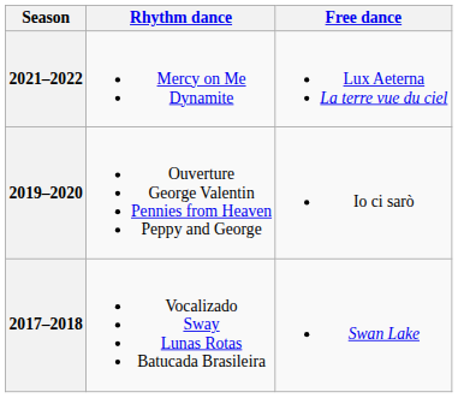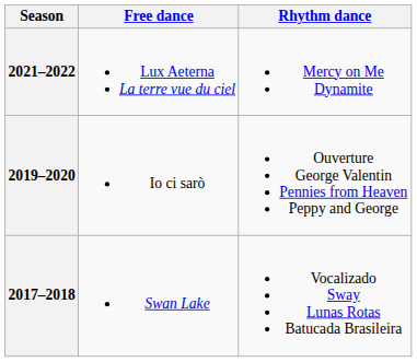 <table class=wikitable style=text-align:center>
 <tr>
 <th>Season</th>
+<th><a href='#'>Free dance</a></th>
 <th><a href='#'>Rhythm dance</a></th>
-<th><a href='#'>Free dance</a></th>
 </tr>
 <tr>
 <th>2021–2022<br></th>
+<td><br><ul><li><a href='#'>Lux Aeterna</a> <br> </li><li><em><a href='#'>La terre vue du ciel</a></em> <br> </li></ul></td>
 <td><br><ul><li> <a href='#'>Mercy on Me</a> <br> </li><li> <a href='#'>Dynamite</a> <br> </li></ul></td>
-<td><br><ul><li><a href='#'>Lux Aeterna</a> <br> </li><li><em><a href='#'>La terre vue du ciel</a></em> <br> </li></ul></td>
 </tr>
 <tr>
 <th>2019–2020<br></th>
+<td><br><ul><li>Io ci sarò<br></li></ul></td>
 <td><br><ul><li> Ouverture</li><li> George Valentin</li><li> <a href='#'>Pennies from Heaven</a></li><li> Peppy and George<br></li></ul></td>
-<td><br><ul><li>Io ci sarò<br></li></ul></td>
 </tr>
 <tr>
 <th>2017–2018<br></th>
+<td><br><ul><li><em><a href='#'>Swan Lake</a></em><br></li></ul></td>
 <td><br><ul><li> Vocalizado</li><li> <a href='#'>Sway</a><br></li><li> <a href='#'>Lunas Rotas</a><br></li><li> Batucada Brasileira<br></li></ul></td>
-<td><br><ul><li><em><a href='#'>Swan Lake</a></em><br></li></ul></td>
 </tr>
 </table>
